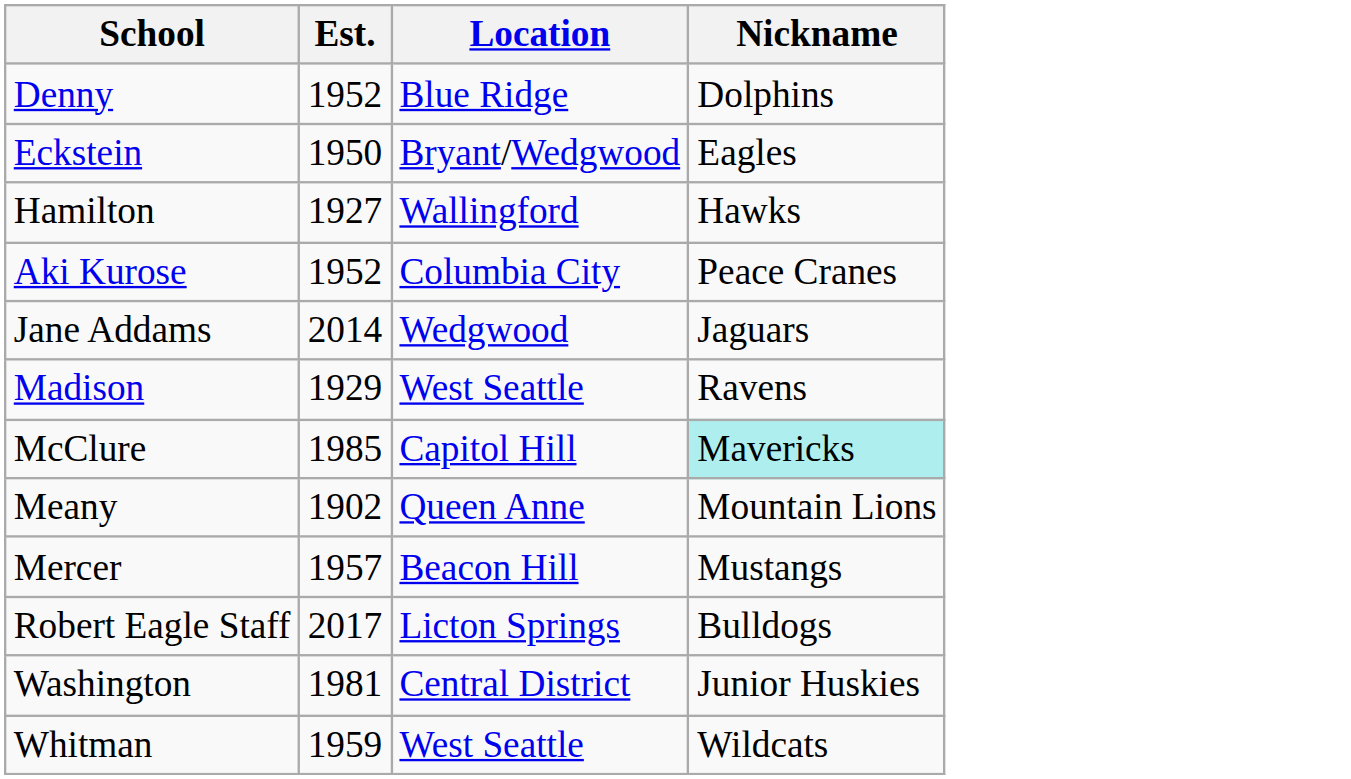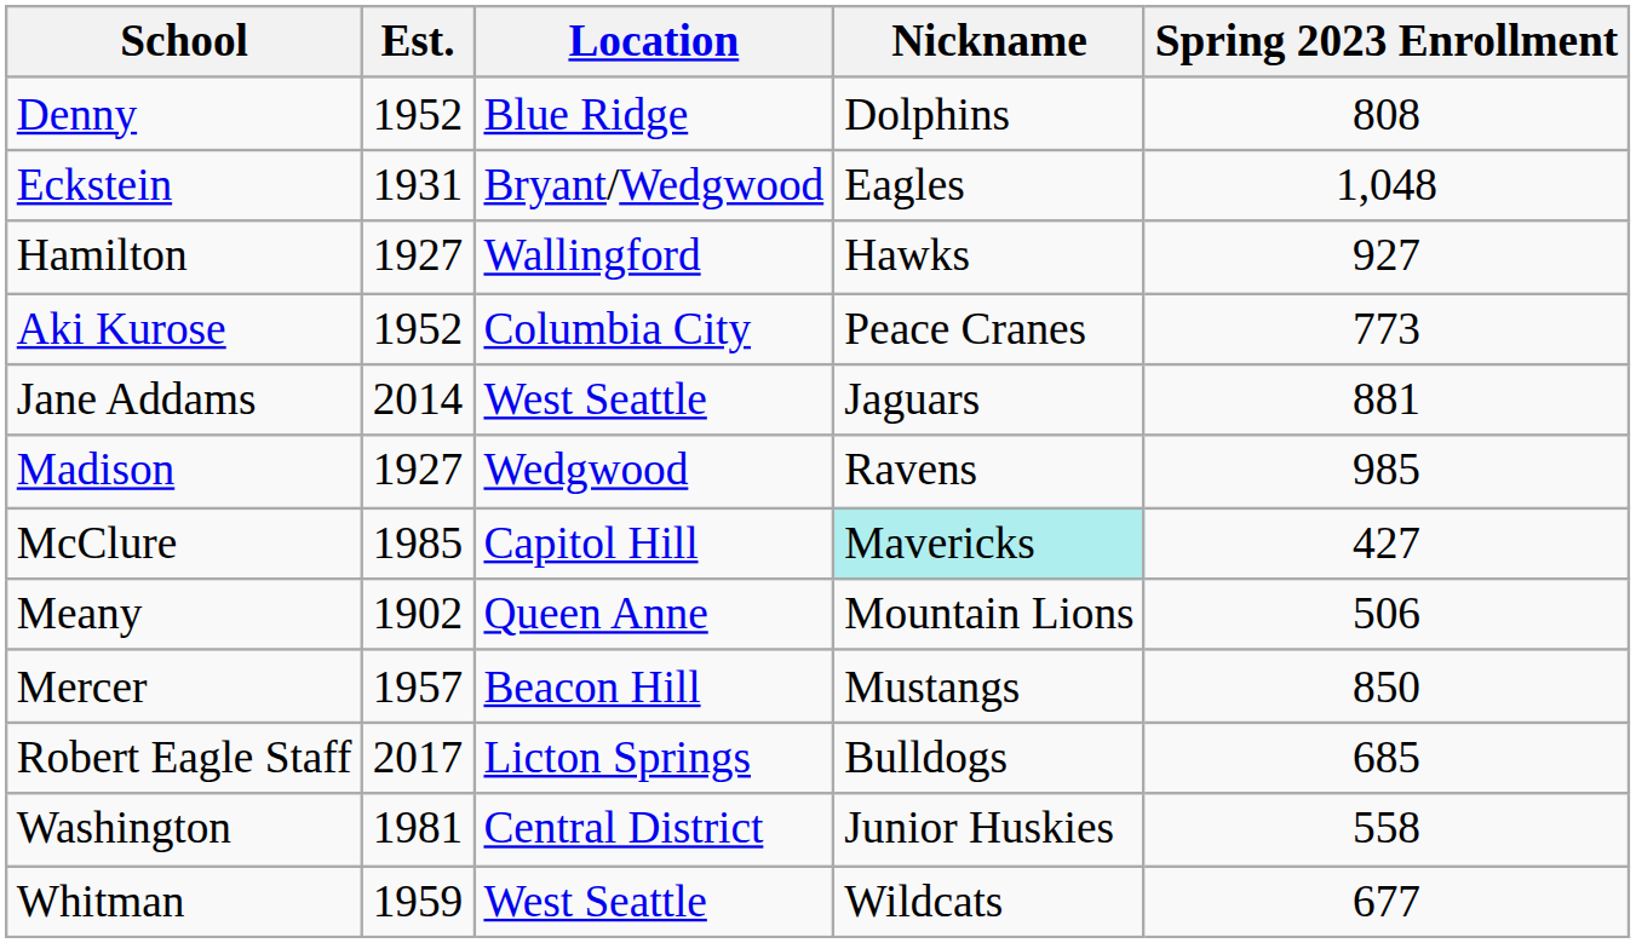 <table class="wikitable sortable">
 <tr>
 <th>School</th>
 <th align="center">Est.</th>
 <th><a href='#'>Location</a></th>
 <th>Nickname</th>
+<th>Spring 2023 Enrollment</th>
 </tr>
 <tr>
 <td><a href='#'>Denny</a></td>
 <td align="center">1952</td>
 <td><a href='#'>Blue Ridge</a></td>
 <td>Dolphins</td>
+<td align="center">808</td>
 </tr>
 <tr>
 <td><a href='#'>Eckstein</a></td>
-<td align="center">1950</td>
+<td align="center">1931</td>
 <td><a href='#'>Bryant</a>/<a href='#'>Wedgwood</a></td>
 <td>Eagles</td>
+<td align="center">1,048</td>
 </tr>
 <tr>
 <td>Hamilton</td>
 <td align="center">1927</td>
 <td><a href='#'>Wallingford</a></td>
 <td>Hawks</td>
+<td align="center">927</td>
 </tr>
 <tr>
 <td><a href='#'>Aki Kurose</a></td>
 <td align="center">1952</td>
 <td><a href='#'>Columbia City</a></td>
 <td>Peace Cranes</td>
+<td align="center">773</td>
 </tr>
 <tr>
 <td>Jane Addams</td>
 <td align="center">2014</td>
-<td><a href='#'>Wedgwood</a></td>
+<td><a href='#'>West Seattle</a></td>
 <td>Jaguars</td>
+<td align="center">881</td>
 </tr>
 <tr>
 <td><a href='#'>Madison</a></td>
-<td align="center">1929</td>
-<td><a href='#'>West Seattle</a></td>
+<td align="center">1927</td>
+<td><a href='#'>Wedgwood</a></td>
 <td>Ravens</td>
+<td align="center">985</td>
 </tr>
 <tr>
 <td>McClure</td>
 <td align="center">1985</td>
 <td><a href='#'>Capitol Hill</a></td>
 <td style="background: paleturquoise;">Mavericks</td>
+<td align="center">427</td>
 </tr>
 <tr>
 <td>Meany</td>
 <td align="center">1902</td>
 <td><a href='#'>Queen Anne</a></td>
 <td>Mountain Lions</td>
+<td align="center">506</td>
 </tr>
 <tr>
 <td>Mercer</td>
 <td align="center">1957</td>
 <td><a href='#'>Beacon Hill</a></td>
 <td>Mustangs</td>
+<td align="center">850</td>
 </tr>
 <tr>
 <td>Robert Eagle Staff</td>
 <td align="center">2017</td>
 <td><a href='#'>Licton Springs</a></td>
 <td>Bulldogs</td>
+<td align="center">685</td>
 </tr>
 <tr>
 <td>Washington</td>
 <td align="center">1981</td>
 <td><a href='#'>Central District</a></td>
 <td>Junior Huskies</td>
+<td align="center">558</td>
 </tr>
 <tr>
 <td>Whitman</td>
 <td align="center">1959</td>
 <td><a href='#'>West Seattle</a></td>
 <td>Wildcats</td>
+<td align="center">677</td>
 </tr>
 </table>
